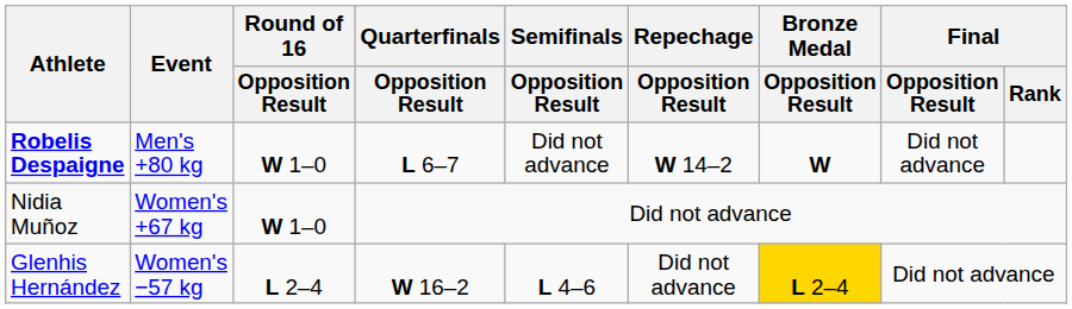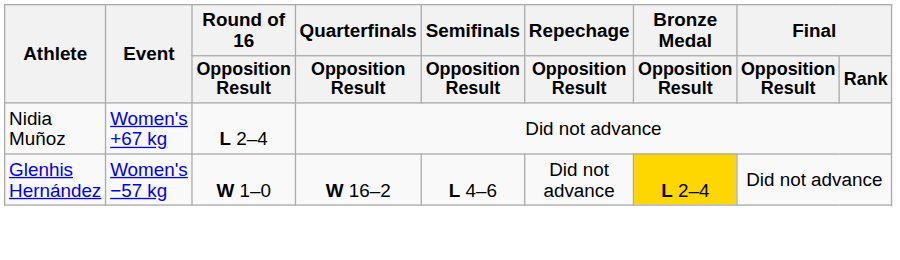 <table class="wikitable" style="font-size:90%;">
 <tr>
 <th rowspan=2>Athlete</th>
 <th rowspan=2>Event</th>
 <th>Round of 16</th>
 <th>Quarterfinals</th>
 <th>Semifinals</th>
 <th>Repechage</th>
 <th>Bronze Medal</th>
 <th colspan=2>Final</th>
 </tr>
 <tr style="font-size:95%">
 <th>Opposition<br>Result</th>
 <th>Opposition<br>Result</th>
 <th>Opposition<br>Result</th>
 <th>Opposition<br>Result</th>
 <th>Opposition<br>Result</th>
 <th>Opposition<br>Result</th>
 <th>Rank</th>
 </tr>
 <tr align=center>
-<td align=left><strong><a href='#'>Robelis Despaigne</a></strong></td>
-<td align=left><a href='#'>Men's +80 kg</a></td>
-<td><br><strong>W</strong> 1–0</td>
-<td><br><strong>L</strong> 6–7 </td>
-<td>Did not advance</td>
-<td><br><strong>W</strong> 14–2 </td>
-<td><br><strong>W</strong> </td>
-<td>Did not advance</td>
-<td></td>
-</tr>
-<tr align=center>
 <td align=left>Nidia Muñoz</td>
 <td align=left><a href='#'>Women's +67 kg</a></td>
-<td><br><strong>W</strong> 1–0</td>
+<td><br><strong>L</strong> 2–4</td>
 <td colspan=6>Did not advance</td>
 </tr>
 <tr align=center>
 <td align=left><a href='#'>Glenhis Hernández</a></td>
 <td align=left><a href='#'>Women's −57 kg</a></td>
-<td><br><strong>L</strong> 2–4</td>
+<td><br><strong>W</strong> 1–0 </td>
 <td><br><strong>W</strong> 16–2 </td>
 <td><br><strong>L</strong> 4–6</td>
 <td>Did not advance</td>
 <td style="background: gold;"><br><strong>L</strong> 2–4</td>
 <td colspan=2>Did not advance</td>
 </tr>
 </table>
